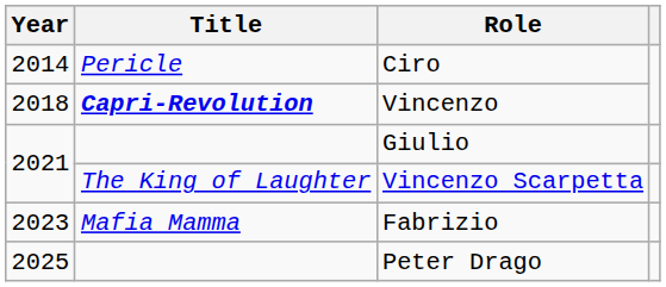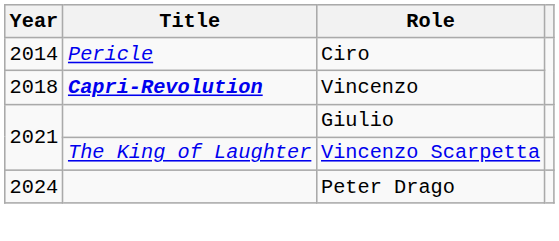 <table class="wikitable sortable">
 <tr>
 <th>Year</th>
 <th>Title</th>
 <th>Role</th>
 <th class="unsortable"></th>
 </tr>
 <tr>
 <td>2014</td>
 <td><em><a href='#'>Pericle</a></em></td>
 <td>Ciro</td>
 <td rowspan="2"></td>
 </tr>
 <tr>
 <td>2018</td>
 <td><strong><em><a href='#'>Capri-Revolution</a></em></strong></td>
 <td>Vincenzo</td>
 </tr>
 <tr>
 <td rowspan="2">2021</td>
 <td><em></em></td>
 <td>Giulio</td>
 <td></td>
 </tr>
 <tr>
 <td><em><a href='#'>The King of Laughter</a></em></td>
 <td><a href='#'>Vincenzo Scarpetta</a></td>
 <td></td>
 </tr>
 <tr>
-<td>2023</td>
-<td><em><a href='#'>Mafia Mamma</a></em></td>
-<td>Fabrizio</td>
-<td></td>
-</tr>
-<tr>
-<td>2025</td>
+<td>2024</td>
 <td><em></em></td>
 <td>Peter Drago</td>
 <td></td>
 </tr>
 </table>
